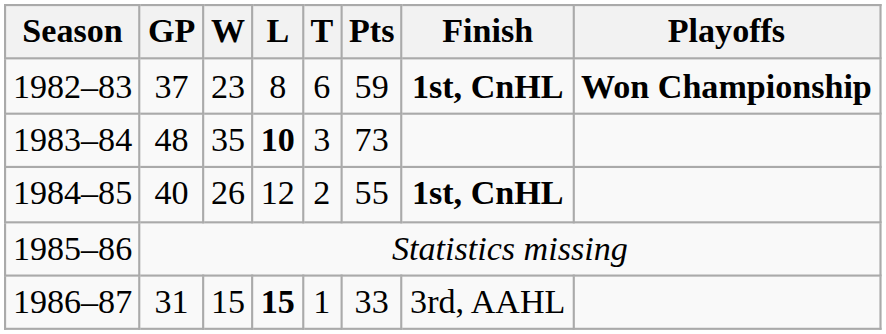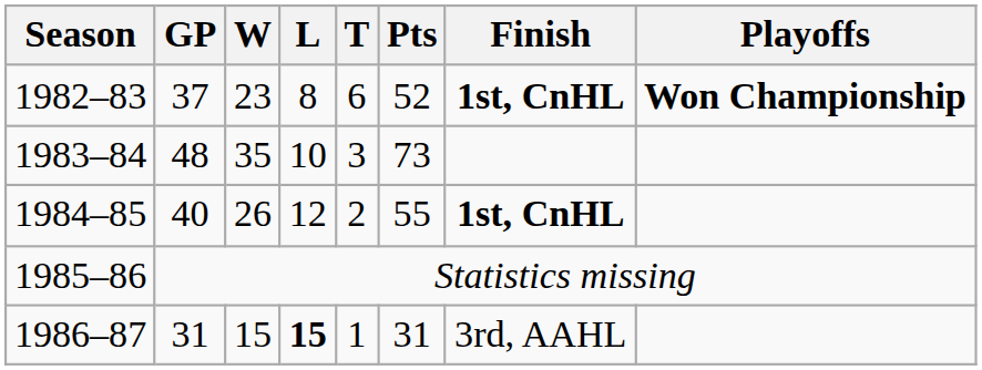 <table class="wikitable" style="text-align:center">
 <tr>
 <th>Season</th>
 <th>GP</th>
 <th>W</th>
 <th>L</th>
 <th>T</th>
 <th>Pts</th>
 <th>Finish</th>
 <th>Playoffs</th>
 </tr>
 <tr>
 <td>1982–83</td>
 <td>37</td>
 <td>23</td>
 <td>8</td>
 <td>6</td>
-<td>59</td>
+<td>52</td>
 <td><strong>1st, CnHL</strong></td>
 <td><strong>Won Championship</strong></td>
 </tr>
 <tr>
 <td>1983–84</td>
 <td>48</td>
 <td>35</td>
-<td><strong>10</strong></td>
+<td>10</td>
 <td>3</td>
 <td>73</td>
 <td></td>
 <td></td>
 </tr>
 <tr>
 <td>1984–85</td>
 <td>40</td>
 <td>26</td>
 <td>12</td>
 <td>2</td>
 <td>55</td>
 <td><strong>1st, CnHL</strong></td>
 <td></td>
 </tr>
 <tr>
 <td>1985–86</td>
 <td colspan=10><em>Statistics missing</em></td>
 </tr>
 <tr>
 <td>1986–87</td>
 <td>31</td>
 <td>15</td>
 <td><strong>15</strong></td>
 <td>1</td>
-<td>33</td>
+<td>31</td>
 <td>3rd, AAHL</td>
 <td></td>
 </tr>
 </table>
